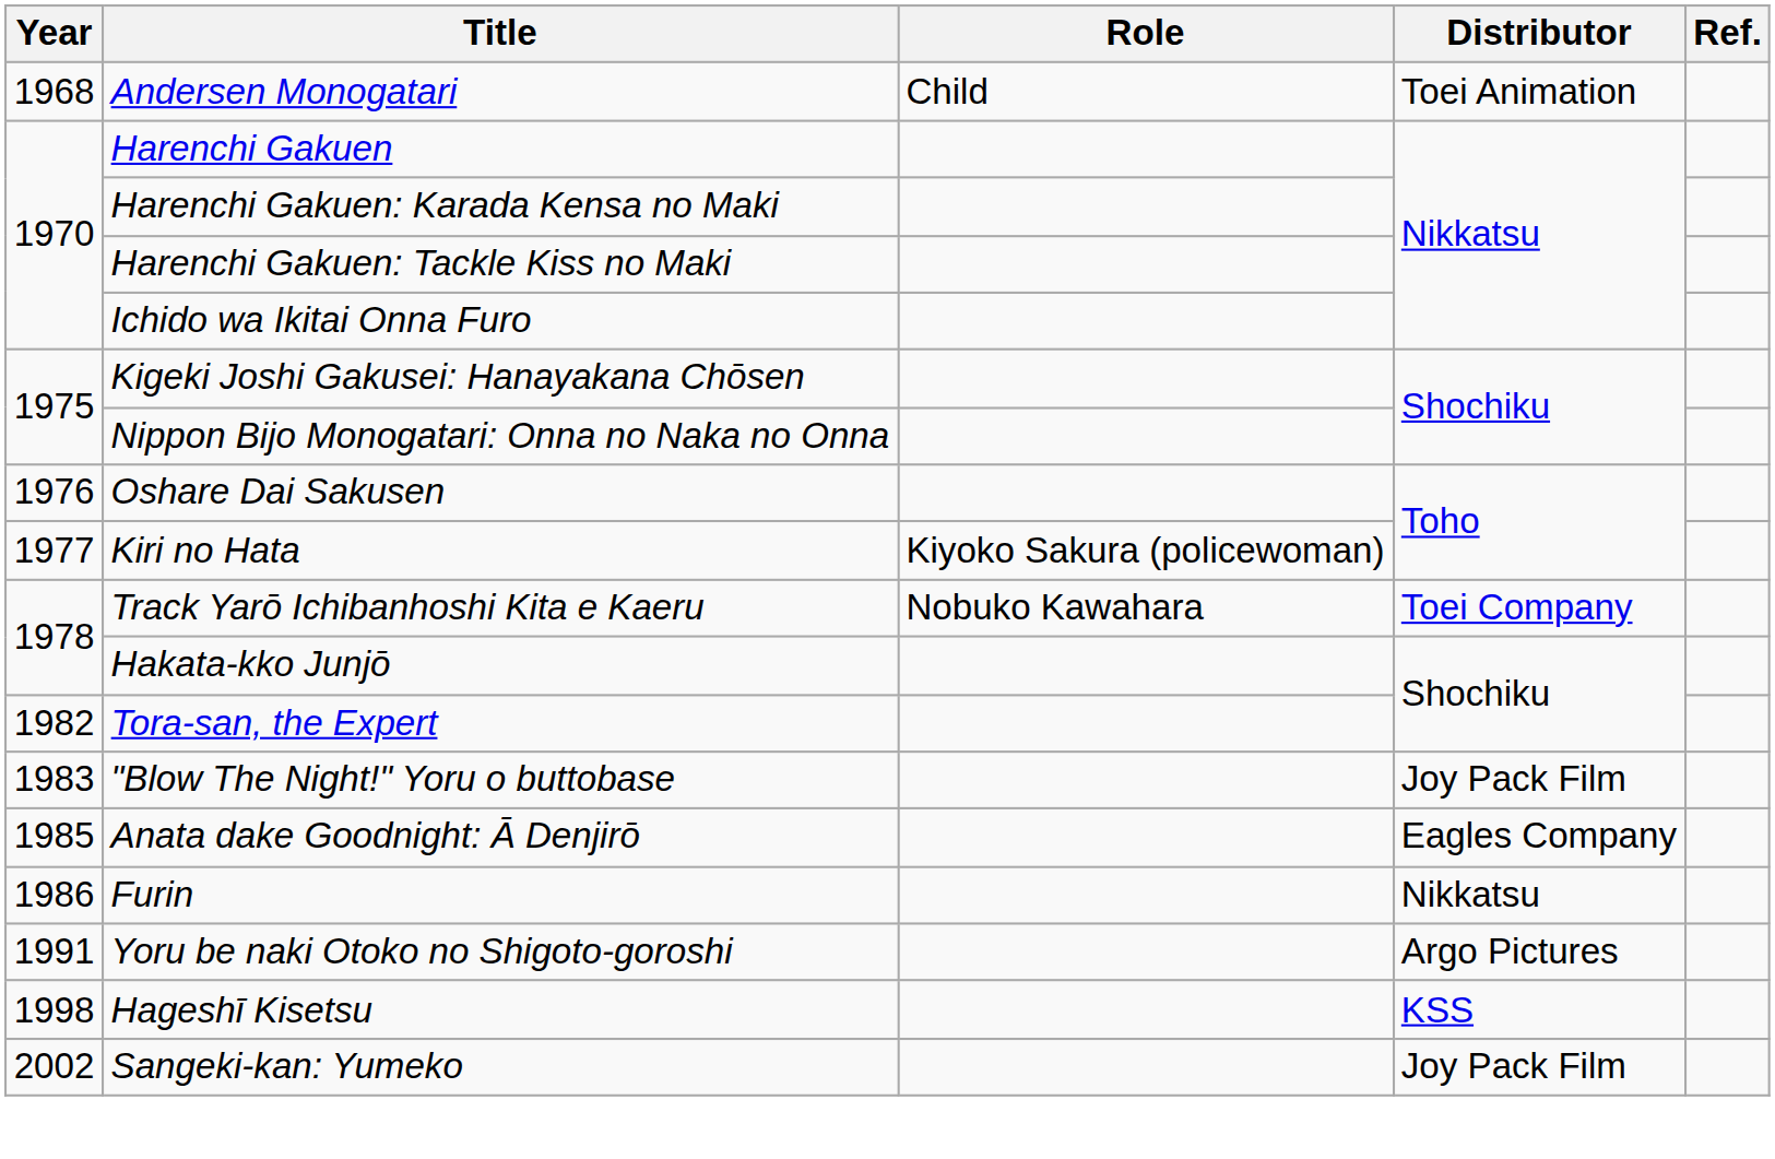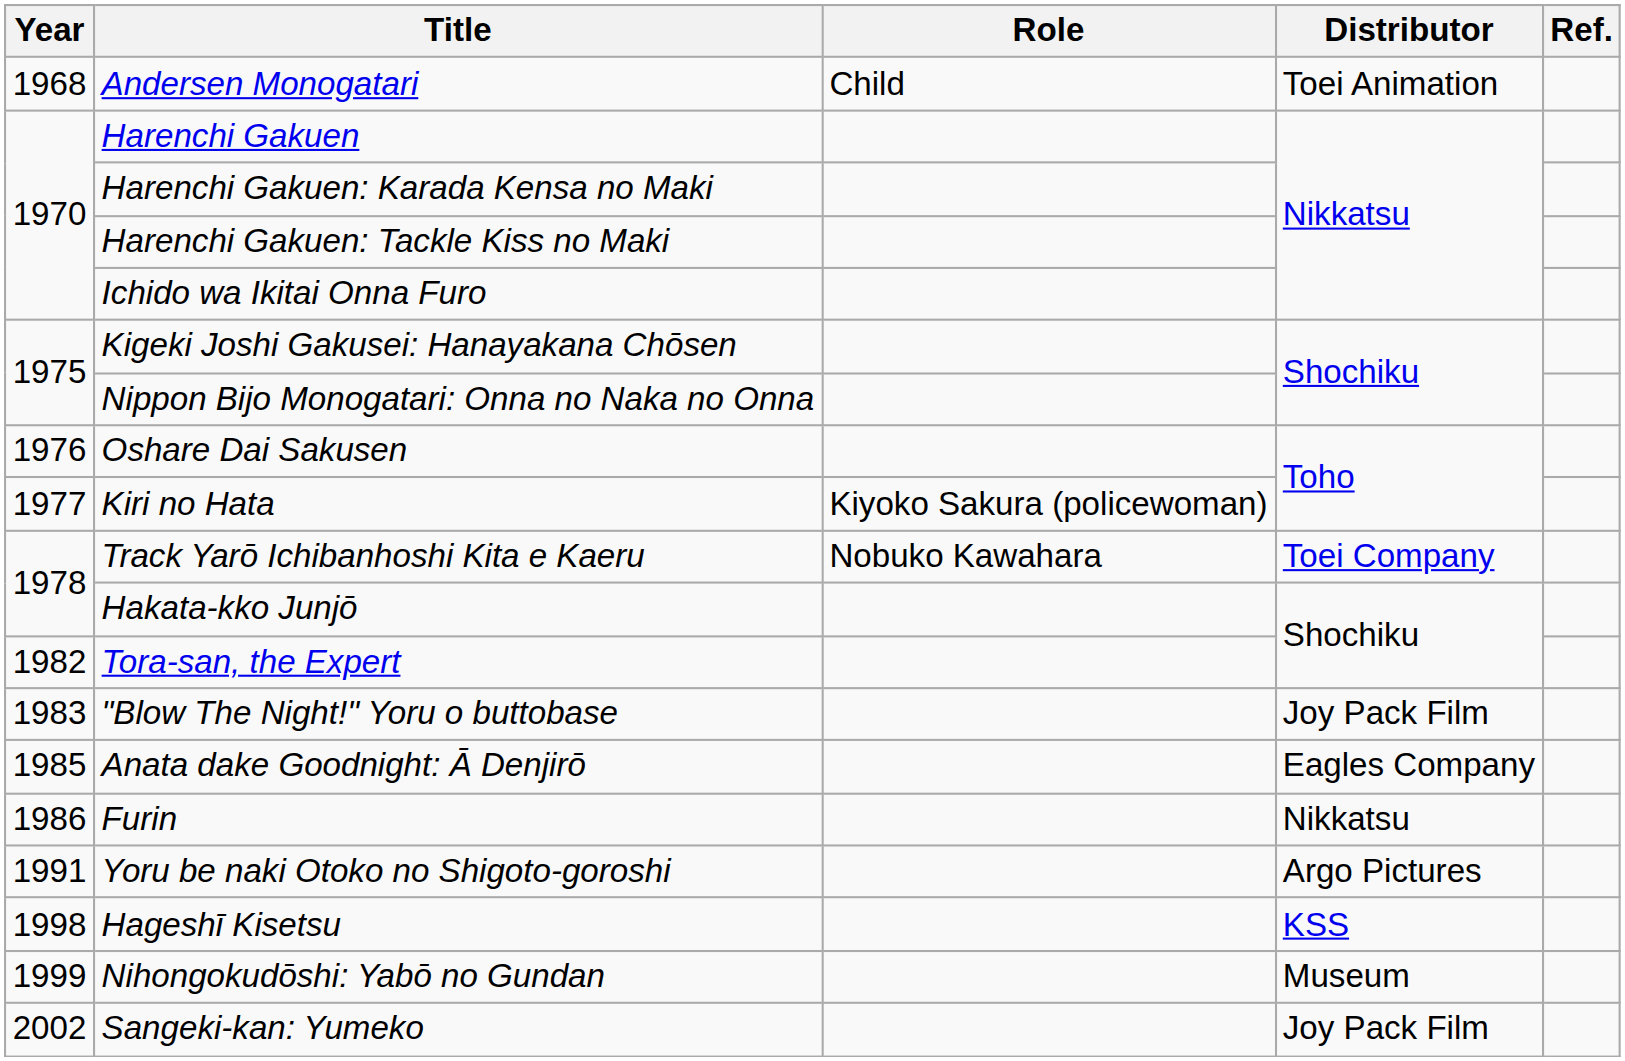 <table class="wikitable">
 <tr>
 <th>Year</th>
 <th>Title</th>
 <th>Role</th>
 <th>Distributor</th>
 <th>Ref.</th>
 </tr>
 <tr>
 <td>1968</td>
 <td><em><a href='#'>Andersen Monogatari</a></em></td>
 <td>Child</td>
 <td>Toei Animation</td>
 <td></td>
 </tr>
 <tr>
 <td rowspan="4">1970</td>
 <td><em><a href='#'>Harenchi Gakuen</a></em></td>
 <td></td>
 <td rowspan="4"><a href='#'>Nikkatsu</a></td>
 <td></td>
 </tr>
 <tr>
 <td><em>Harenchi Gakuen: Karada Kensa no Maki</em></td>
 <td></td>
 <td></td>
 </tr>
 <tr>
 <td><em>Harenchi Gakuen: Tackle Kiss no Maki</em></td>
 <td></td>
 <td></td>
 </tr>
 <tr>
 <td><em>Ichido wa Ikitai Onna Furo</em></td>
 <td></td>
 <td></td>
 </tr>
 <tr>
 <td rowspan="2">1975</td>
 <td><em>Kigeki Joshi Gakusei: Hanayakana Chōsen</em></td>
 <td></td>
 <td rowspan="2"><a href='#'>Shochiku</a></td>
 <td></td>
 </tr>
 <tr>
 <td><em>Nippon Bijo Monogatari: Onna no Naka no Onna</em></td>
 <td></td>
 <td></td>
 </tr>
 <tr>
 <td>1976</td>
 <td><em>Oshare Dai Sakusen</em></td>
 <td></td>
 <td rowspan="2"><a href='#'>Toho</a></td>
 <td></td>
 </tr>
 <tr>
 <td>1977</td>
 <td><em>Kiri no Hata</em></td>
 <td>Kiyoko Sakura (policewoman)</td>
 <td></td>
 </tr>
 <tr>
 <td rowspan="2">1978</td>
 <td><em>Track Yarō Ichibanhoshi Kita e Kaeru</em></td>
 <td>Nobuko Kawahara</td>
 <td><a href='#'>Toei Company</a></td>
 <td></td>
 </tr>
 <tr>
 <td><em>Hakata-kko Junjō</em></td>
 <td></td>
 <td rowspan="2">Shochiku</td>
 <td></td>
 </tr>
 <tr>
 <td>1982</td>
 <td><em><a href='#'>Tora-san, the Expert</a></em></td>
 <td></td>
 <td></td>
 </tr>
 <tr>
 <td>1983</td>
 <td><em>"Blow The Night!" Yoru o buttobase</em></td>
 <td></td>
 <td>Joy Pack Film</td>
 <td></td>
 </tr>
 <tr>
 <td>1985</td>
 <td><em>Anata dake Goodnight: Ā Denjirō</em></td>
 <td></td>
 <td>Eagles Company</td>
 <td></td>
 </tr>
 <tr>
 <td>1986</td>
 <td><em>Furin</em></td>
 <td></td>
 <td>Nikkatsu</td>
 <td></td>
 </tr>
 <tr>
 <td>1991</td>
 <td><em>Yoru be naki Otoko no Shigoto-goroshi</em></td>
 <td></td>
 <td>Argo Pictures</td>
 <td></td>
 </tr>
 <tr>
 <td>1998</td>
 <td><em>Hageshī Kisetsu</em></td>
 <td></td>
 <td><a href='#'>KSS</a></td>
 <td></td>
 </tr>
 <tr>
+<td>1999</td>
+<td><em>Nihongokudōshi: Yabō no Gundan</em></td>
+<td></td>
+<td>Museum</td>
+<td></td>
+</tr>
+<tr>
 <td>2002</td>
 <td><em>Sangeki-kan: Yumeko</em></td>
 <td></td>
 <td>Joy Pack Film</td>
 <td></td>
 </tr>
 </table>
